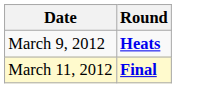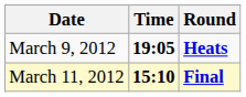 <table class="wikitable">
 <tr>
 <th>Date</th>
+<th>Time</th>
 <th>Round</th>
 </tr>
 <tr>
 <td>March 9, 2012</td>
+<td><strong>19:05</strong></td>
 <td><strong><a href='#'>Heats</a></strong></td>
 </tr>
 <tr style=background:lemonchiffon>
 <td>March 11, 2012</td>
+<td><strong>15:10</strong></td>
 <td><strong><a href='#'>Final</a></strong></td>
 </tr>
 </table>
